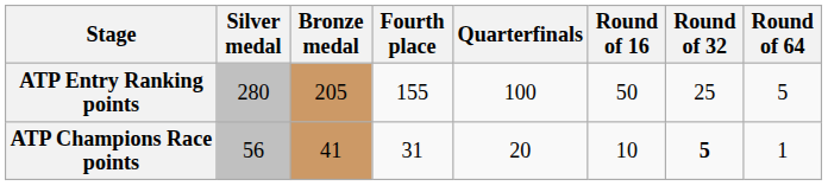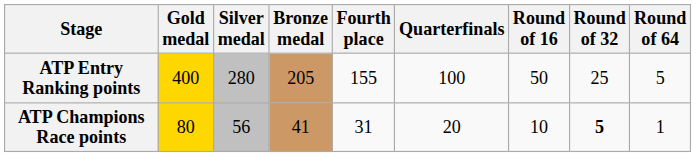 <table class="wikitable" style="text-align:center;">
 <tr>
 <th width="150">Stage</th>
+<th>Gold medal</th>
 <th>Silver medal</th>
 <th>Bronze medal</th>
 <th>Fourth place</th>
 <th>Quarterfinals</th>
 <th>Round of 16</th>
 <th>Round of 32</th>
 <th>Round of 64</th>
 </tr>
 <tr>
 <th width="150">ATP Entry Ranking points</th>
+<td style="background:Gold;">400</td>
 <td style="background:Silver;">280</td>
 <td style="background:#c96;">205</td>
 <td>155</td>
 <td>100</td>
 <td>50</td>
 <td>25</td>
 <td>5</td>
 </tr>
 <tr>
 <th width="150">ATP Champions Race points</th>
+<td style="background:Gold;">80</td>
 <td style="background:Silver;">56</td>
 <td style="background:#c96;">41</td>
 <td>31</td>
 <td>20</td>
 <td>10</td>
 <td><strong>5</strong></td>
 <td>1</td>
 </tr>
 </table>
